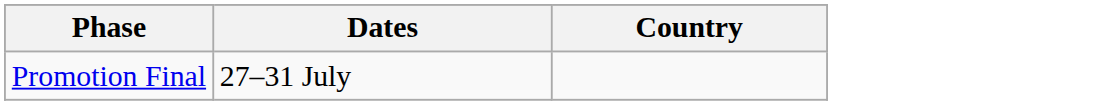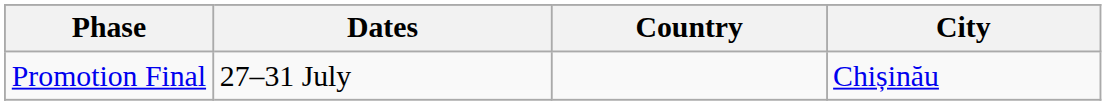 <table class="wikitable">
 <tr>
 <th>Phase</th>
 <th width="175">Dates</th>
 <th width="140">Country</th>
+<th width="140">City</th>
 </tr>
 <tr>
 <td align="center"><a href='#'>Promotion Final</a></td>
 <td>27–31 July</td>
 <td></td>
+<td><a href='#'>Chișinău</a></td>
 </tr>
 </table>
